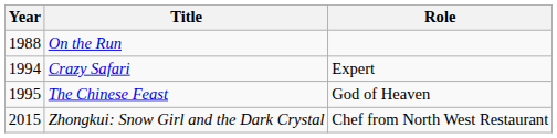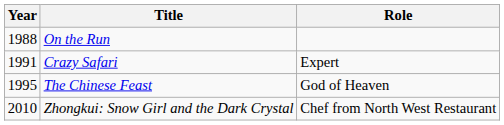 <table class="wikitable">
 <tr>
 <th>Year</th>
 <th>Title</th>
 <th>Role</th>
 </tr>
 <tr>
 <td>1988</td>
 <td><em><a href='#'>On the Run</a></em></td>
 <td></td>
 </tr>
 <tr>
-<td>1994</td>
+<td>1991</td>
 <td><em><a href='#'>Crazy Safari</a></em></td>
 <td>Expert</td>
 </tr>
 <tr>
 <td>1995</td>
 <td><em><a href='#'>The Chinese Feast</a></em></td>
 <td>God of Heaven</td>
 </tr>
 <tr>
-<td>2015</td>
+<td>2010</td>
 <td><em>Zhongkui: Snow Girl and the Dark Crystal</em></td>
 <td>Chef from North West Restaurant</td>
 </tr>
 </table>
